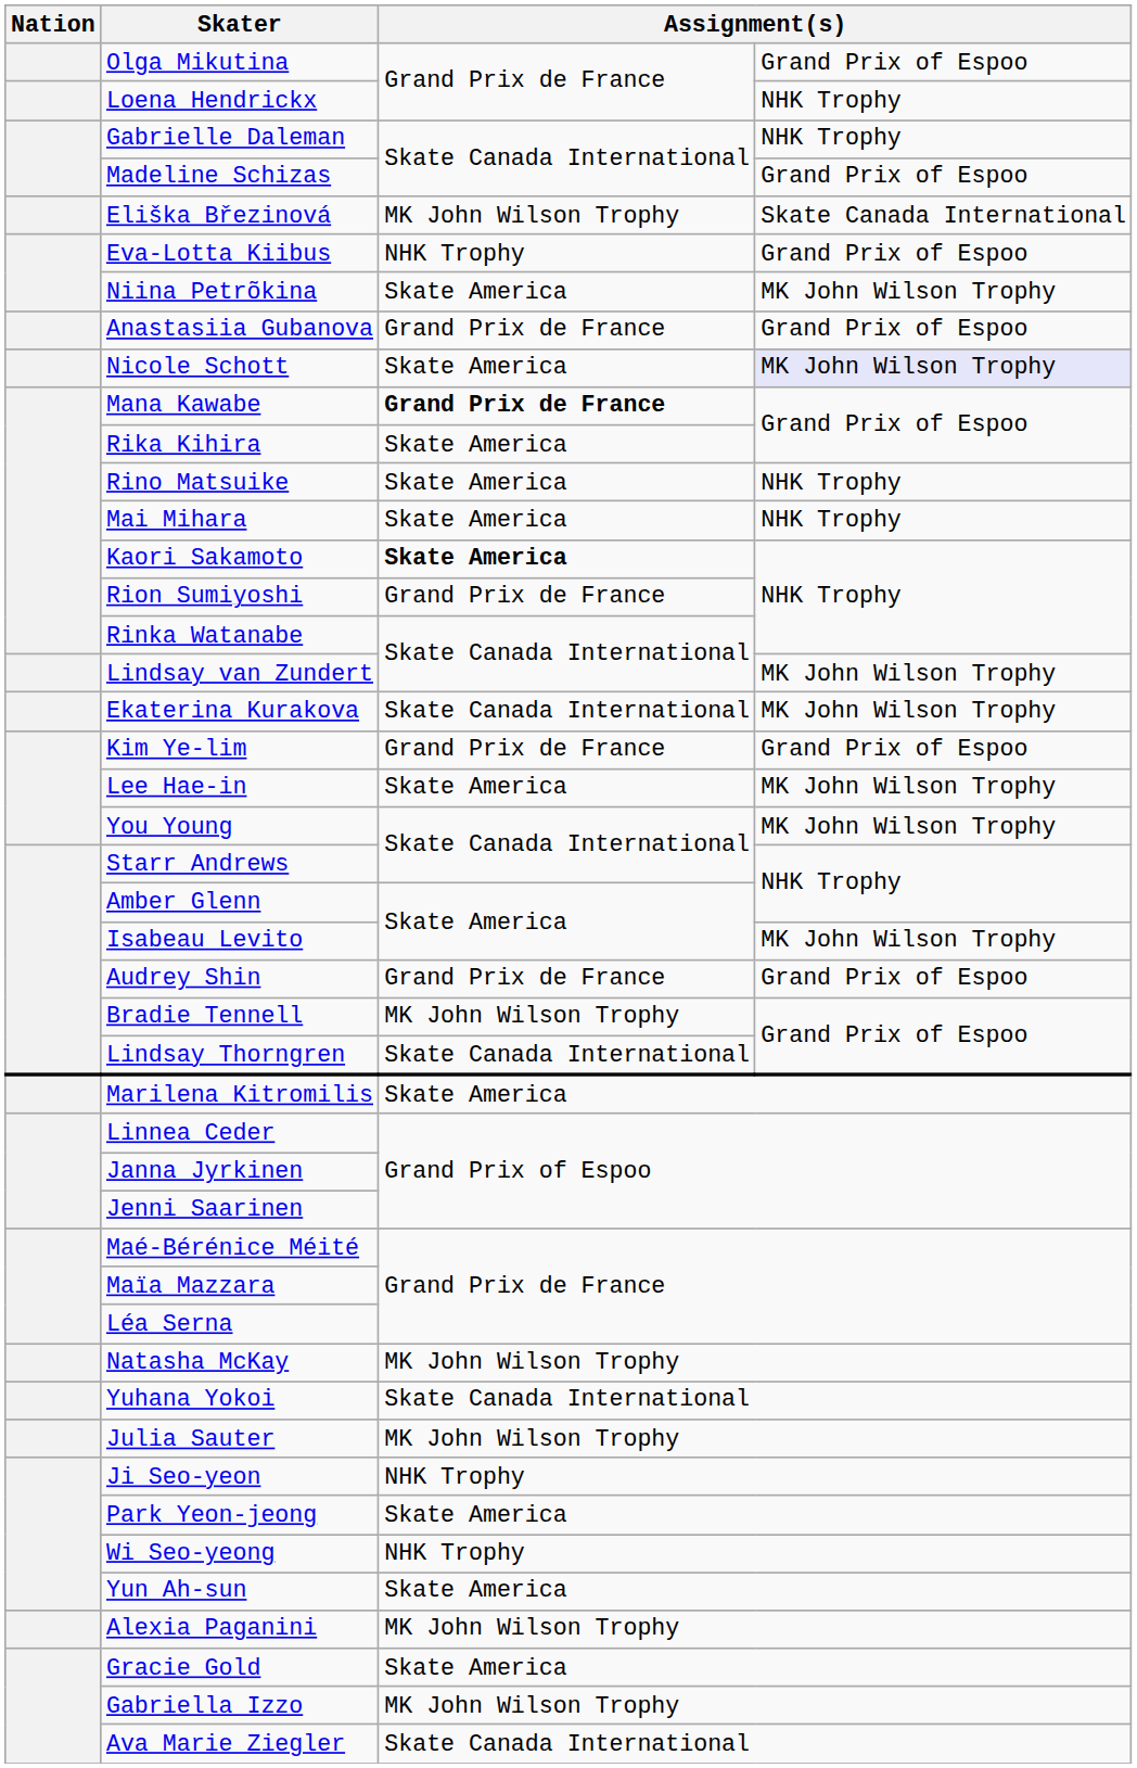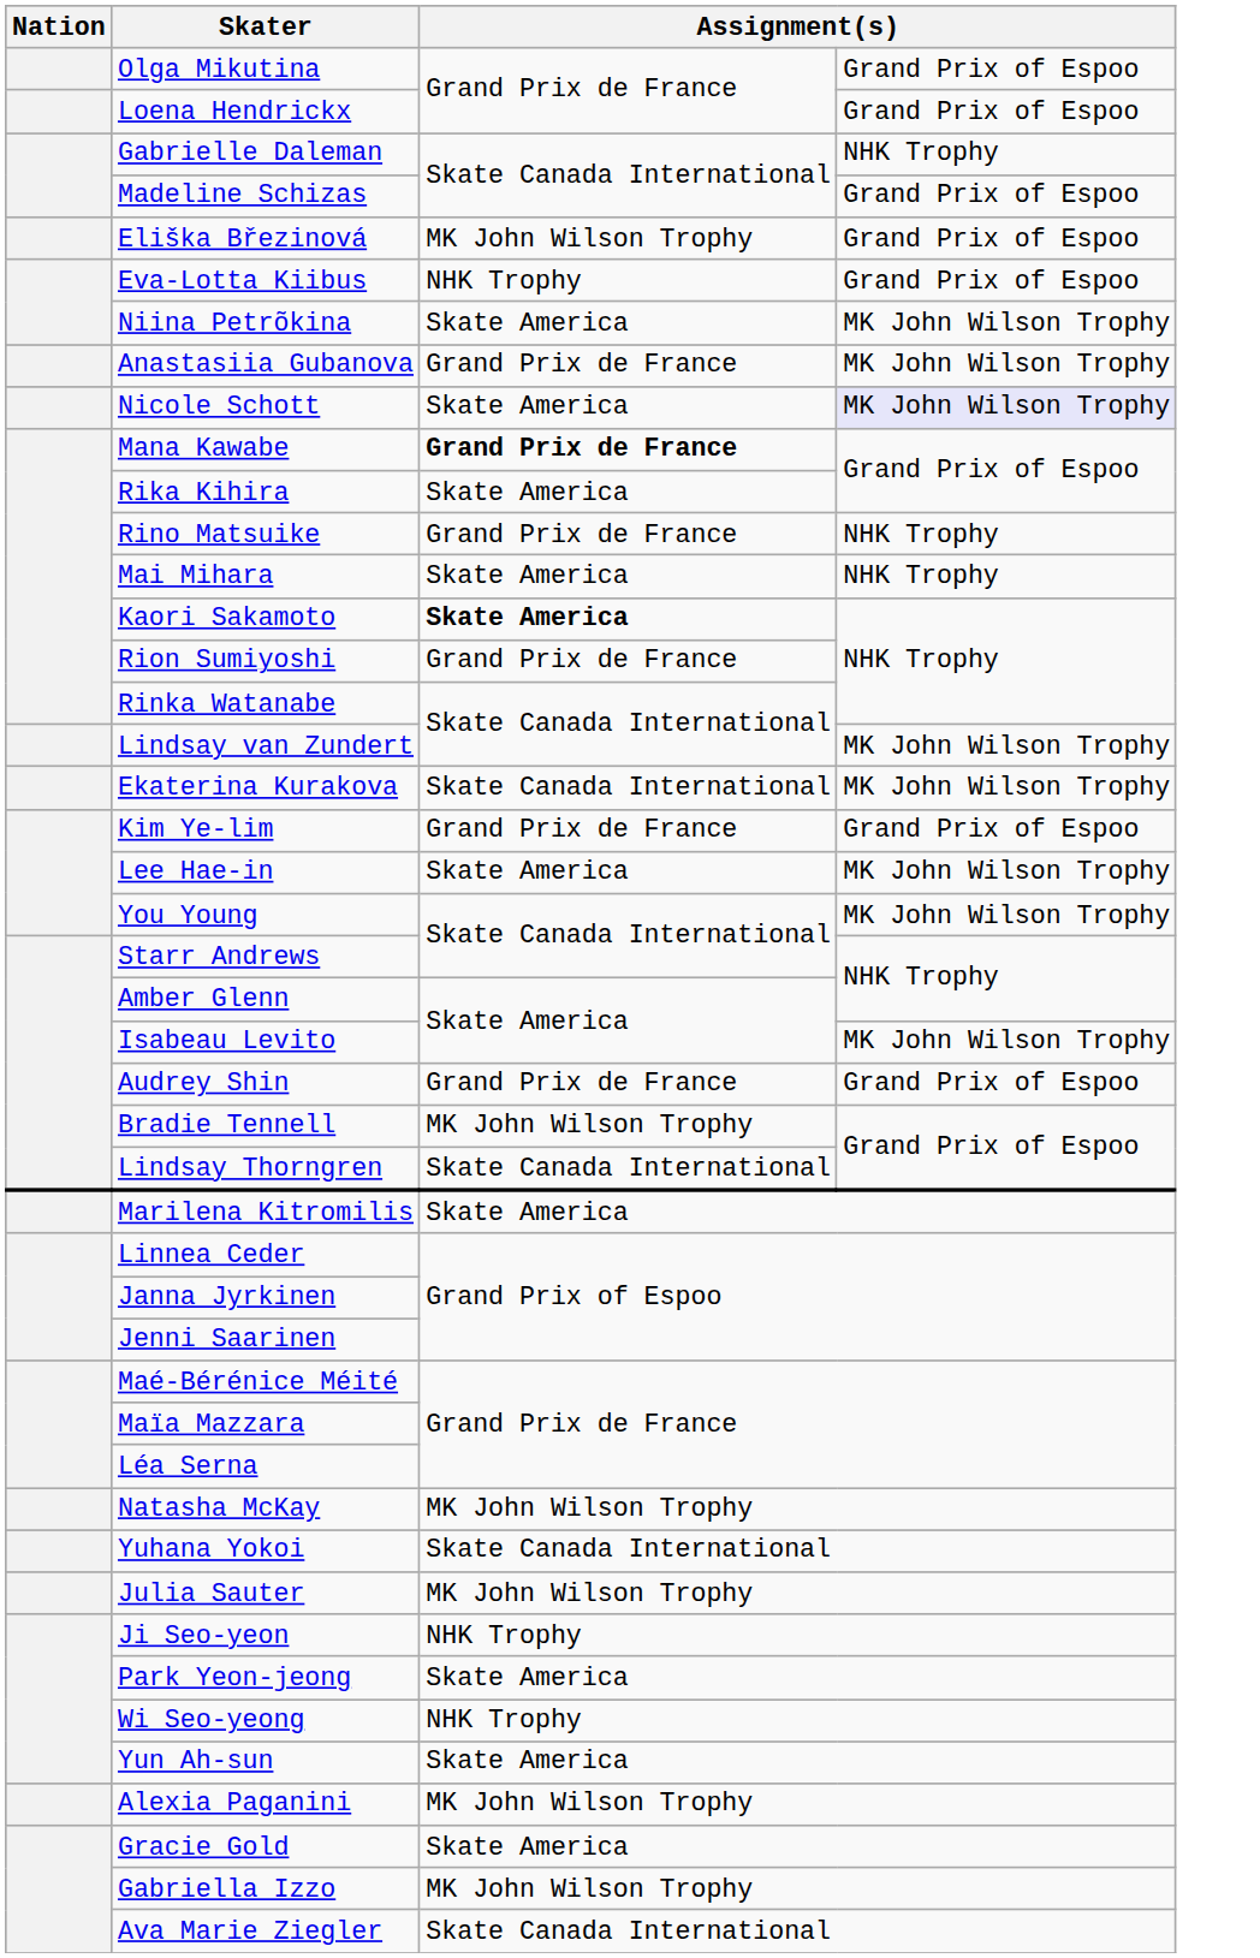 <table class="wikitable unsortable" style="text-align:left">
 <tr>
 <th scope="col">Nation</th>
 <th scope="col">Skater</th>
 <th scope="col" colspan="2">Assignment(s)</th>
 </tr>
 <tr>
 <th scope="row" style="text-align:left"></th>
 <td><a href='#'>Olga Mikutina</a></td>
 <td rowspan="2">Grand Prix de France</td>
 <td>Grand Prix of Espoo</td>
 </tr>
 <tr>
 <th scope="row" style="text-align:left"></th>
 <td><a href='#'>Loena Hendrickx</a></td>
-<td>NHK Trophy</td>
+<td>Grand Prix of Espoo</td>
 </tr>
 <tr>
 <th scope="row" style="text-align:left" rowspan="2"></th>
 <td><a href='#'>Gabrielle Daleman</a></td>
 <td rowspan="2">Skate Canada International</td>
 <td>NHK Trophy</td>
 </tr>
 <tr>
 <td><a href='#'>Madeline Schizas</a></td>
 <td>Grand Prix of Espoo</td>
 </tr>
 <tr>
 <th scope="row" style="text-align:left"></th>
 <td><a href='#'>Eliška Březinová</a></td>
 <td>MK John Wilson Trophy</td>
-<td>Skate Canada International</td>
+<td>Grand Prix of Espoo</td>
 </tr>
 <tr>
 <th scope="row" style="text-align:left" rowspan="2"></th>
 <td><a href='#'>Eva-Lotta Kiibus</a></td>
 <td>NHK Trophy</td>
 <td>Grand Prix of Espoo</td>
 </tr>
 <tr>
 <td><a href='#'>Niina Petrõkina</a></td>
 <td>Skate America</td>
 <td>MK John Wilson Trophy</td>
 </tr>
 <tr>
 <th scope="row" style="text-align:left"></th>
 <td><a href='#'>Anastasiia Gubanova</a></td>
 <td>Grand Prix de France</td>
-<td>Grand Prix of Espoo</td>
+<td>MK John Wilson Trophy</td>
 </tr>
 <tr>
 <th scope="row" style="text-align:left"></th>
 <td><a href='#'>Nicole Schott</a></td>
 <td>Skate America</td>
 <td style="background: lavender;">MK John Wilson Trophy</td>
 </tr>
 <tr>
 <th scope="row" style="text-align:left" rowspan="7"></th>
 <td><a href='#'>Mana Kawabe</a></td>
 <td><strong>Grand Prix de France</strong></td>
 <td rowspan="2">Grand Prix of Espoo</td>
 </tr>
 <tr>
 <td><a href='#'>Rika Kihira</a></td>
 <td>Skate America</td>
 </tr>
 <tr>
 <td><a href='#'>Rino Matsuike</a></td>
-<td>Skate America</td>
+<td>Grand Prix de France</td>
 <td>NHK Trophy</td>
 </tr>
 <tr>
 <td><a href='#'>Mai Mihara</a></td>
 <td>Skate America</td>
 <td>NHK Trophy</td>
 </tr>
 <tr>
 <td><a href='#'>Kaori Sakamoto</a></td>
 <td><strong>Skate America</strong></td>
 <td rowspan="3">NHK Trophy</td>
 </tr>
 <tr>
 <td><a href='#'>Rion Sumiyoshi</a></td>
 <td>Grand Prix de France</td>
 </tr>
 <tr>
 <td><a href='#'>Rinka Watanabe</a></td>
 <td rowspan="2">Skate Canada International</td>
 </tr>
 <tr>
 <th scope="row" style="text-align:left"></th>
 <td><a href='#'>Lindsay van Zundert</a></td>
 <td>MK John Wilson Trophy</td>
 </tr>
 <tr>
 <th scope="row" style="text-align:left"></th>
 <td><a href='#'>Ekaterina Kurakova</a></td>
 <td>Skate Canada International</td>
 <td>MK John Wilson Trophy</td>
 </tr>
 <tr>
 <th scope="row" style="text-align:left" rowspan="3"></th>
 <td><a href='#'>Kim Ye-lim</a></td>
 <td>Grand Prix de France</td>
 <td>Grand Prix of Espoo</td>
 </tr>
 <tr>
 <td><a href='#'>Lee Hae-in</a></td>
 <td>Skate America</td>
 <td>MK John Wilson Trophy</td>
 </tr>
 <tr>
 <td><a href='#'>You Young</a></td>
 <td rowspan="2">Skate Canada International</td>
 <td>MK John Wilson Trophy</td>
 </tr>
 <tr>
 <th scope="row" style="text-align:left" rowspan="6"></th>
 <td><a href='#'>Starr Andrews</a></td>
 <td rowspan="2">NHK Trophy</td>
 </tr>
 <tr>
 <td><a href='#'>Amber Glenn</a></td>
 <td rowspan="2">Skate America</td>
 </tr>
 <tr>
 <td><a href='#'>Isabeau Levito</a></td>
 <td>MK John Wilson Trophy</td>
 </tr>
 <tr>
 <td><a href='#'>Audrey Shin</a></td>
 <td>Grand Prix de France</td>
 <td>Grand Prix of Espoo</td>
 </tr>
 <tr>
 <td><a href='#'>Bradie Tennell</a></td>
 <td>MK John Wilson Trophy</td>
 <td rowspan="2">Grand Prix of Espoo</td>
 </tr>
 <tr>
 <td><a href='#'>Lindsay Thorngren</a></td>
 <td>Skate Canada International</td>
 </tr>
 <tr style="border-top:2.5px solid">
 <th scope="row" style="text-align:left"></th>
 <td><a href='#'>Marilena Kitromilis</a></td>
 <td colspan="2">Skate America</td>
 </tr>
 <tr>
 <th scope="row" style="text-align:left" rowspan="3"></th>
 <td><a href='#'>Linnea Ceder</a></td>
 <td colspan="2" rowspan="3">Grand Prix of Espoo</td>
 </tr>
 <tr>
 <td><a href='#'>Janna Jyrkinen</a></td>
 </tr>
 <tr>
 <td><a href='#'>Jenni Saarinen</a></td>
 </tr>
 <tr>
 <th scope="row" style="text-align:left" rowspan="3"></th>
 <td><a href='#'>Maé-Bérénice Méité</a></td>
 <td colspan="2" rowspan="3">Grand Prix de France</td>
 </tr>
 <tr>
 <td><a href='#'>Maïa Mazzara</a></td>
 </tr>
 <tr>
 <td><a href='#'>Léa Serna</a></td>
 </tr>
 <tr>
 <th scope="row" style="text-align:left"></th>
 <td><a href='#'>Natasha McKay</a></td>
 <td colspan="2">MK John Wilson Trophy</td>
 </tr>
 <tr>
 <th scope="row" style="text-align:left"></th>
 <td><a href='#'>Yuhana Yokoi</a></td>
 <td colspan="2">Skate Canada International</td>
 </tr>
 <tr>
 <th scope="row" style="text-align:left"></th>
 <td><a href='#'>Julia Sauter</a></td>
 <td colspan="2">MK John Wilson Trophy</td>
 </tr>
 <tr>
 <th scope="row" style="text-align:left" rowspan="4"></th>
 <td><a href='#'>Ji Seo-yeon</a></td>
 <td colspan="2">NHK Trophy</td>
 </tr>
 <tr>
 <td><a href='#'>Park Yeon-jeong</a></td>
 <td colspan="2">Skate America</td>
 </tr>
 <tr>
 <td><a href='#'>Wi Seo-yeong</a></td>
 <td colspan="2">NHK Trophy</td>
 </tr>
 <tr>
 <td><a href='#'>Yun Ah-sun</a></td>
 <td colspan="2">Skate America</td>
 </tr>
 <tr>
 <th scope="row" style="text-align:left"></th>
 <td><a href='#'>Alexia Paganini</a></td>
 <td colspan="2">MK John Wilson Trophy</td>
 </tr>
 <tr>
 <th scope="row" style="text-align:left" rowspan="3"></th>
 <td><a href='#'>Gracie Gold</a></td>
 <td colspan="2">Skate America</td>
 </tr>
 <tr>
 <td><a href='#'>Gabriella Izzo</a></td>
 <td colspan="2">MK John Wilson Trophy</td>
 </tr>
 <tr>
 <td><a href='#'>Ava Marie Ziegler</a></td>
 <td colspan="2">Skate Canada International</td>
 </tr>
 </table>
